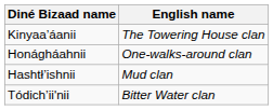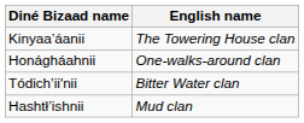 <table class="wikitable">
 <tr>
 <th>Diné Bizaad name</th>
 <th>English name</th>
 </tr>
 <tr>
 <td>Kinyaa’áanii</td>
 <td><em>The Towering House clan</em></td>
 </tr>
 <tr>
 <td>Honágháahnii</td>
 <td><em>One-walks-around clan</em></td>
 </tr>
 <tr>
+<td>Tódich’ii'nii</td>
+<td><em>Bitter Water clan</em></td>
+</tr>
+<tr>
 <td>Hashtł’ishnii</td>
 <td><em>Mud clan</em></td>
 </tr>
-<tr>
-<td>Tódich’ii'nii</td>
-<td><em>Bitter Water clan</em></td>
-</tr>
 </table>
